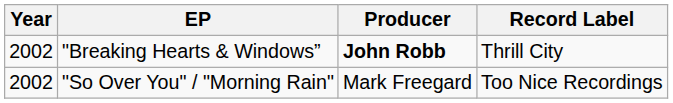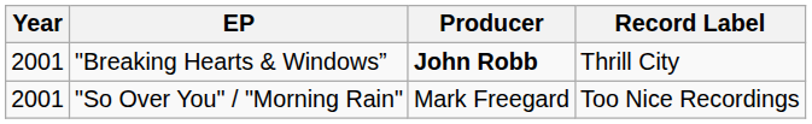 <table class="wikitable">
 <tr>
 <th>Year</th>
 <th>EP</th>
 <th>Producer</th>
 <th>Record Label</th>
 </tr>
 <tr>
-<td>2002</td>
+<td>2001</td>
 <td>"Breaking Hearts & Windows”</td>
 <td><strong>John Robb</strong></td>
 <td>Thrill City</td>
 </tr>
 <tr>
-<td>2002</td>
+<td>2001</td>
 <td>"So Over You" / "Morning Rain"</td>
 <td>Mark Freegard</td>
 <td>Too Nice Recordings</td>
 </tr>
 </table>
